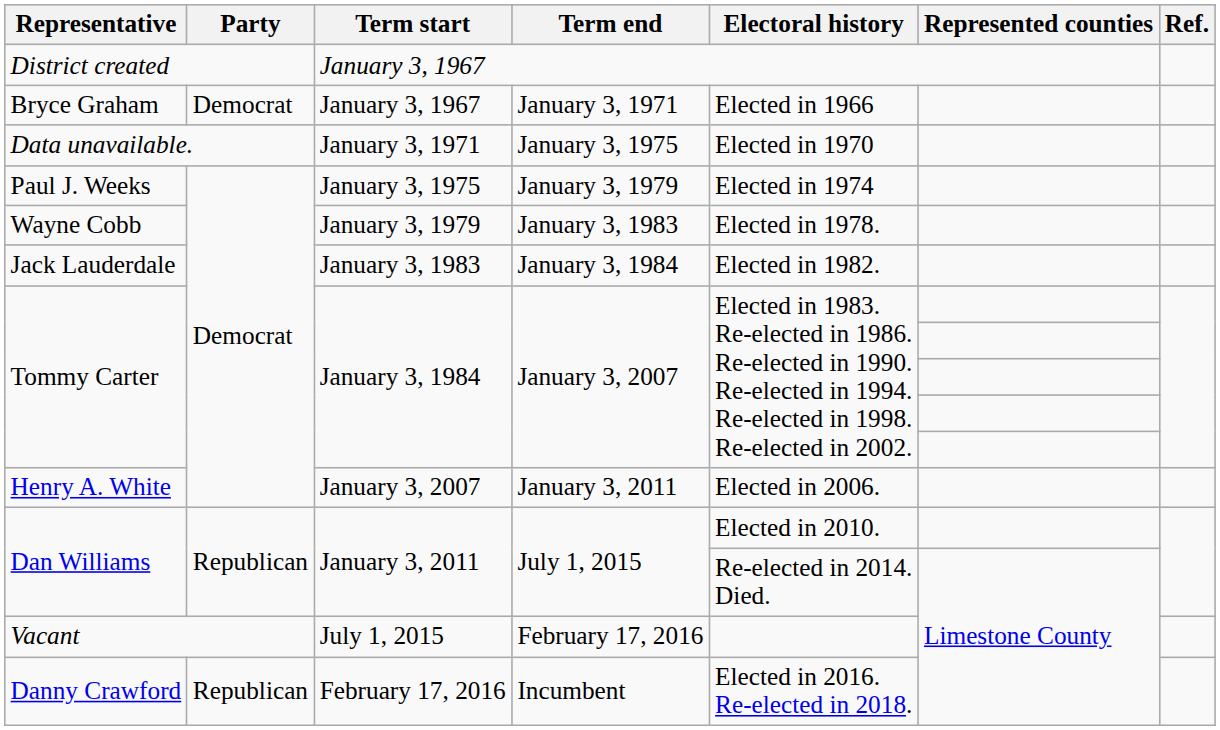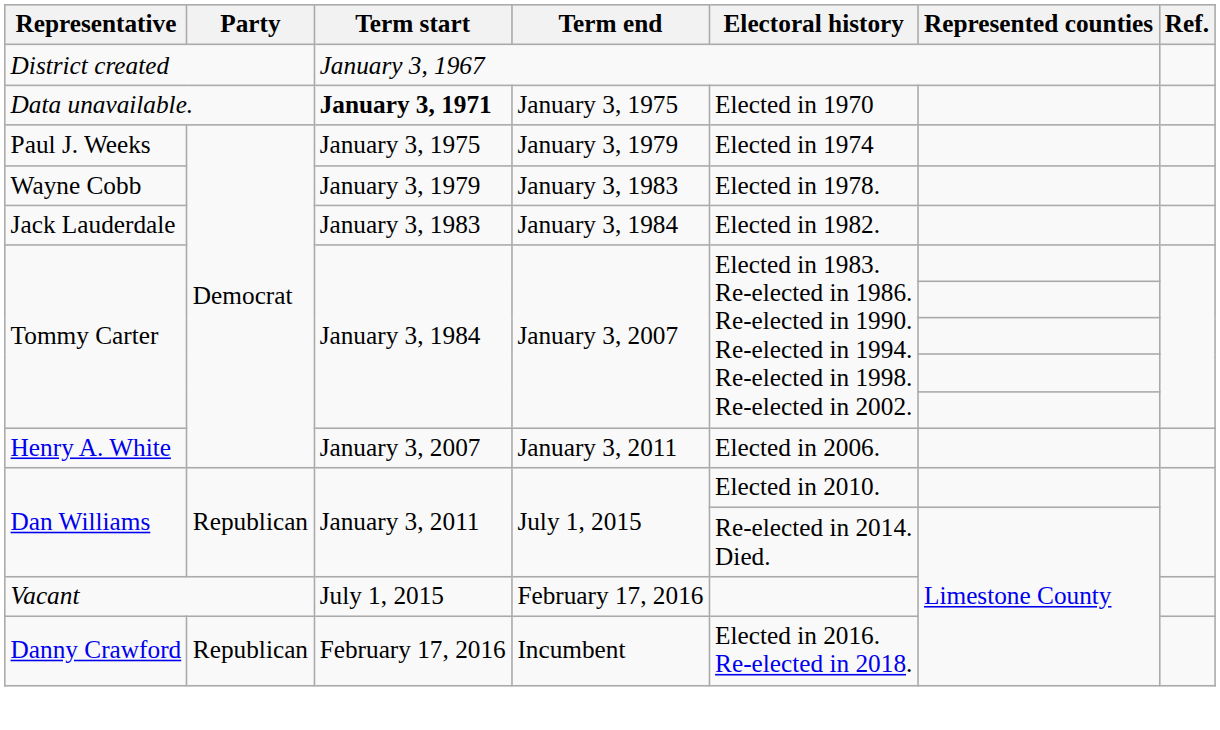 <table class="wikitable">
 <tr>
 <th>Representative</th>
 <th>Party</th>
 <th>Term start</th>
 <th>Term end</th>
 <th>Electoral history</th>
 <th>Represented counties</th>
 <th>Ref.</th>
 </tr>
 <tr>
 <td colspan="2"><em>District created</em></td>
 <td colspan="4"><em>January 3, 1967</em></td>
 <td></td>
 </tr>
 <tr>
-<td>Bryce Graham</td>
-<td>Democrat</td>
-<td>January 3, 1967</td>
-<td>January 3, 1971</td>
-<td>Elected in 1966</td>
-<td></td>
-<td></td>
-</tr>
-<tr>
 <td colspan="2"><em>Data unavailable.</em></td>
-<td>January 3, 1971</td>
+<td><strong>January 3, 1971</strong></td>
 <td>January 3, 1975</td>
 <td>Elected in 1970</td>
 <td></td>
 <td></td>
 </tr>
 <tr>
 <td>Paul J. Weeks</td>
 <td rowspan="9">Democrat</td>
 <td>January 3, 1975</td>
 <td>January 3, 1979</td>
 <td>Elected in 1974</td>
 <td></td>
 <td></td>
 </tr>
 <tr>
 <td>Wayne Cobb</td>
 <td>January 3, 1979</td>
 <td>January 3, 1983</td>
 <td>Elected in 1978.</td>
 <td></td>
 <td></td>
 </tr>
 <tr>
 <td>Jack Lauderdale</td>
 <td>January 3, 1983</td>
 <td>January 3, 1984</td>
 <td>Elected in 1982.</td>
 <td></td>
 <td></td>
 </tr>
 <tr>
 <td rowspan="5">Tommy Carter</td>
 <td rowspan="5">January 3, 1984</td>
 <td rowspan="5">January 3, 2007</td>
 <td rowspan="5">Elected in 1983.<br>Re-elected in 1986.<br>Re-elected in 1990.<br>Re-elected in 1994.<br>Re-elected in 1998.<br>Re-elected in 2002.</td>
 <td></td>
 <td rowspan="5"></td>
 </tr>
 <tr>
 <td></td>
 </tr>
 <tr>
 <td></td>
 </tr>
 <tr>
 <td></td>
 </tr>
 <tr>
 <td></td>
 </tr>
 <tr>
 <td><a href='#'>Henry A. White</a></td>
 <td>January 3, 2007</td>
 <td>January 3, 2011</td>
 <td>Elected in 2006.</td>
 <td></td>
 <td></td>
 </tr>
 <tr>
 <td rowspan="2"><a href='#'>Dan Williams</a></td>
 <td rowspan="2">Republican</td>
 <td rowspan="2">January 3, 2011</td>
 <td rowspan="2">July 1, 2015</td>
 <td>Elected in 2010.</td>
 <td></td>
 <td rowspan="2"></td>
 </tr>
 <tr>
 <td>Re-elected in 2014.<br>Died.</td>
 <td rowspan="3"><a href='#'>Limestone County</a></td>
 </tr>
 <tr>
 <td colspan="2"><em>Vacant</em></td>
 <td>July 1, 2015</td>
 <td>February 17, 2016</td>
 <td></td>
 <td></td>
 </tr>
 <tr>
 <td><a href='#'>Danny Crawford</a></td>
 <td>Republican</td>
 <td>February 17, 2016</td>
 <td>Incumbent</td>
 <td>Elected in 2016.<br><a href='#'>Re-elected in 2018</a>.</td>
 <td></td>
 </tr>
 </table>
